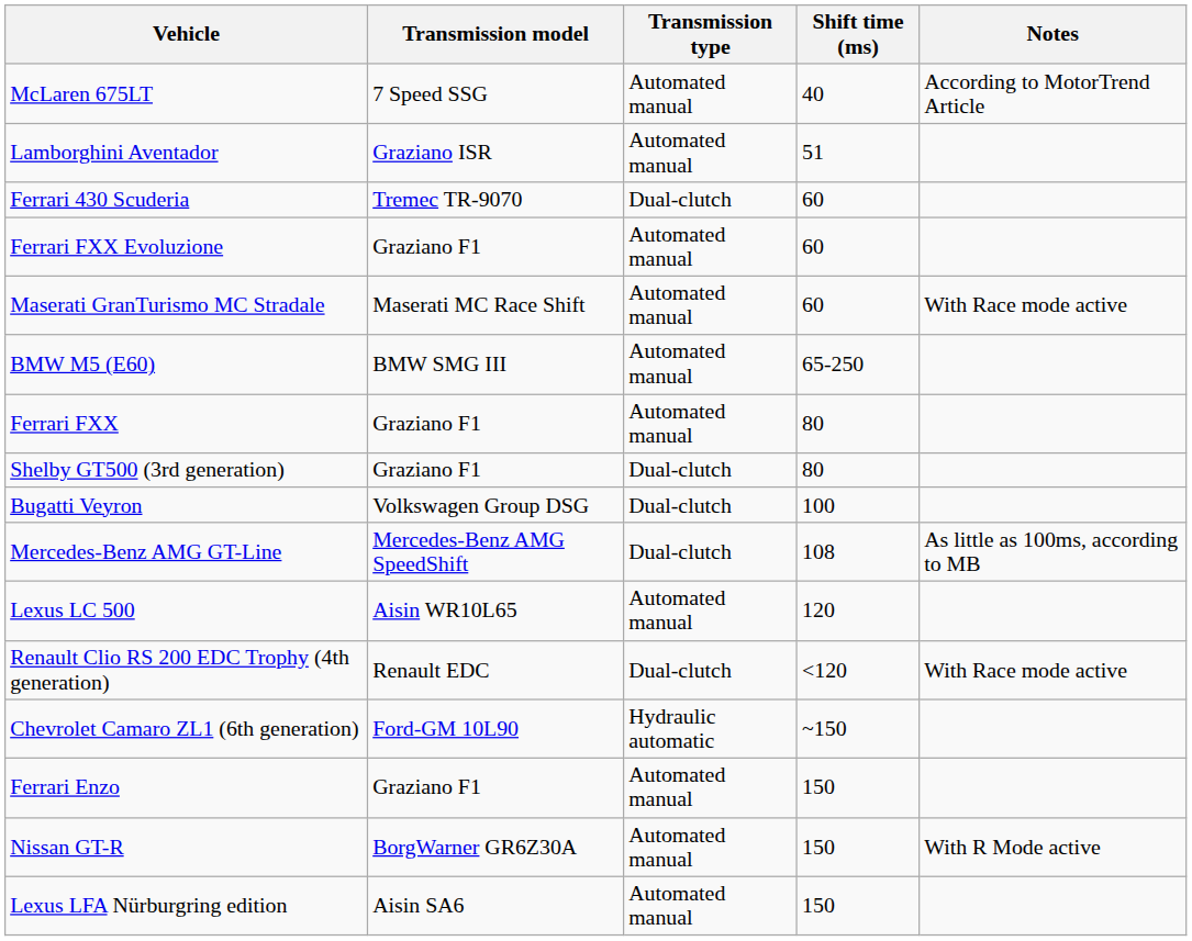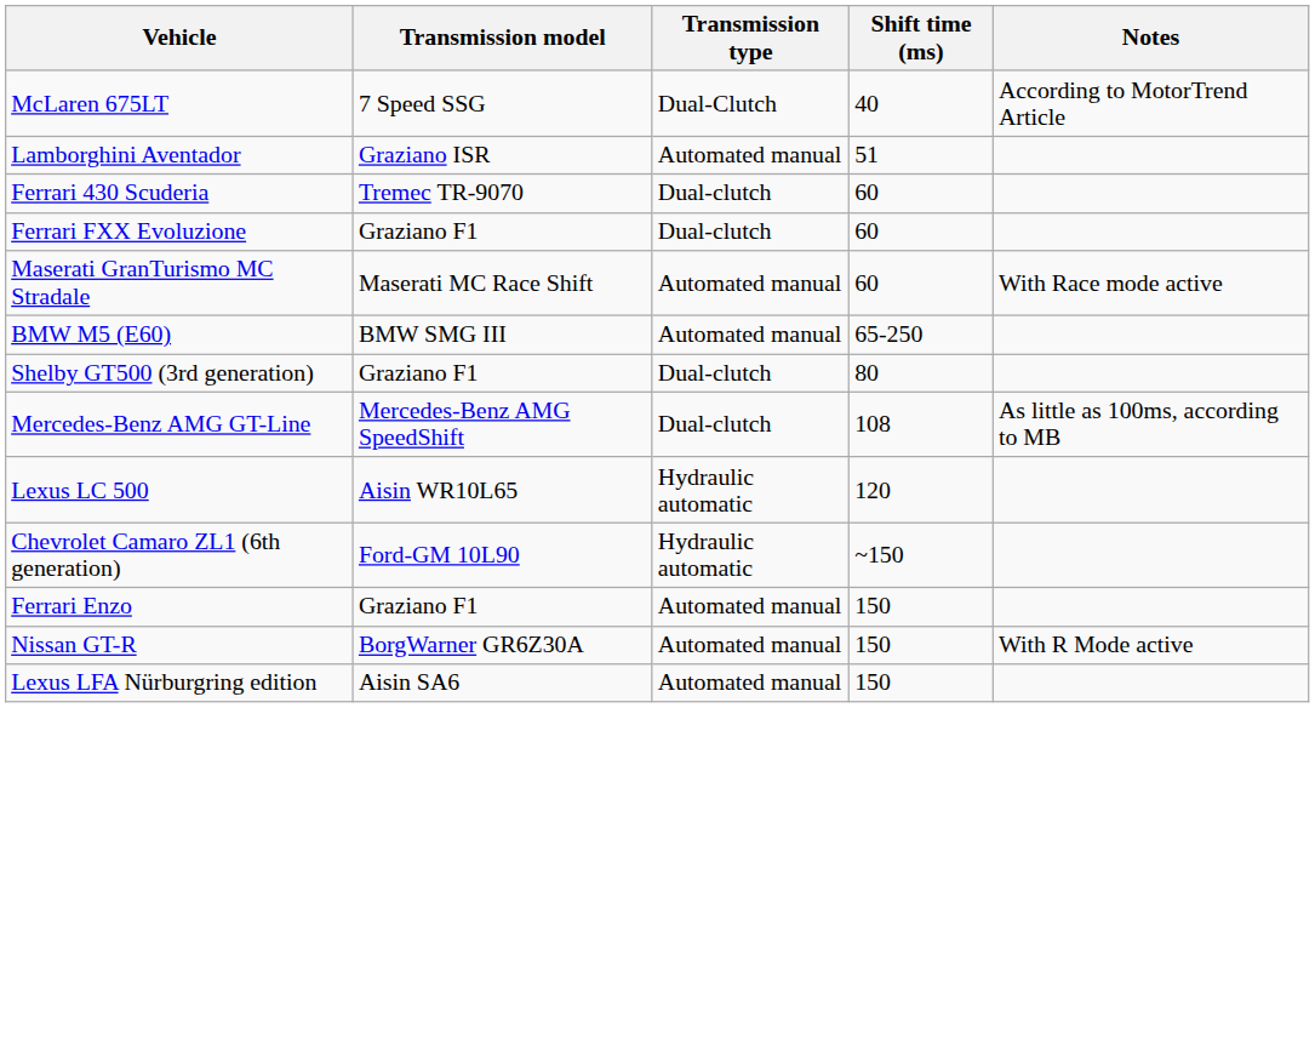 <table class="wikitable sortable">
 <tr>
 <th>Vehicle</th>
 <th>Transmission model</th>
 <th>Transmission type</th>
 <th>Shift time (ms)</th>
 <th>Notes</th>
 </tr>
 <tr>
 <td><a href='#'>McLaren 675LT</a></td>
 <td>7 Speed SSG</td>
-<td>Automated manual</td>
+<td>Dual-Clutch</td>
 <td>40</td>
 <td>According to MotorTrend Article</td>
 </tr>
 <tr>
 <td><a href='#'>Lamborghini Aventador</a></td>
 <td><a href='#'>Graziano</a> ISR</td>
 <td>Automated manual</td>
 <td>51</td>
 <td></td>
 </tr>
 <tr>
 <td><a href='#'>Ferrari 430 Scuderia</a></td>
 <td><a href='#'>Tremec</a> TR-9070</td>
 <td>Dual-clutch</td>
 <td>60</td>
 <td></td>
 </tr>
 <tr>
 <td><a href='#'>Ferrari FXX Evoluzione</a></td>
 <td>Graziano F1</td>
-<td>Automated manual</td>
+<td>Dual-clutch</td>
 <td>60</td>
 <td></td>
 </tr>
 <tr>
 <td><a href='#'>Maserati GranTurismo MC Stradale</a></td>
 <td>Maserati MC Race Shift</td>
 <td>Automated manual</td>
 <td>60</td>
 <td>With Race mode active</td>
 </tr>
 <tr>
 <td><a href='#'>BMW M5 (E60)</a></td>
 <td>BMW SMG III</td>
 <td>Automated manual</td>
 <td>65-250</td>
 <td></td>
 </tr>
 <tr>
-<td><a href='#'>Ferrari FXX</a></td>
-<td>Graziano F1</td>
-<td>Automated manual</td>
-<td>80</td>
-<td></td>
-</tr>
-<tr>
 <td><a href='#'>Shelby GT500</a> (3rd generation)</td>
 <td>Graziano F1</td>
 <td>Dual-clutch</td>
 <td>80</td>
-<td></td>
-</tr>
-<tr>
-<td><a href='#'>Bugatti Veyron</a></td>
-<td>Volkswagen Group DSG</td>
-<td>Dual-clutch</td>
-<td>100</td>
 <td></td>
 </tr>
 <tr>
 <td><a href='#'>Mercedes-Benz AMG GT-Line</a></td>
 <td><a href='#'>Mercedes-Benz AMG SpeedShift</a></td>
 <td>Dual-clutch</td>
 <td>108</td>
 <td>As little as 100ms, according to MB</td>
 </tr>
 <tr>
 <td><a href='#'>Lexus LC 500</a></td>
 <td><a href='#'>Aisin</a> WR10L65</td>
-<td>Automated manual</td>
+<td>Hydraulic automatic</td>
 <td>120</td>
 <td></td>
-</tr>
-<tr>
-<td><a href='#'>Renault Clio RS 200 EDC Trophy</a> (4th generation)</td>
-<td>Renault EDC</td>
-<td>Dual-clutch</td>
-<td><120</td>
-<td>With Race mode active</td>
 </tr>
 <tr>
 <td><a href='#'>Chevrolet Camaro ZL1</a> (6th generation)</td>
 <td><a href='#'>Ford-GM 10L90</a></td>
 <td>Hydraulic automatic</td>
 <td>~150</td>
 <td></td>
 </tr>
 <tr>
 <td><a href='#'>Ferrari Enzo</a></td>
 <td>Graziano F1</td>
 <td>Automated manual</td>
 <td>150</td>
 <td></td>
 </tr>
 <tr>
 <td><a href='#'>Nissan GT-R</a></td>
 <td><a href='#'>BorgWarner</a> GR6Z30A</td>
 <td>Automated manual</td>
 <td>150</td>
 <td>With R Mode active</td>
 </tr>
 <tr>
 <td><a href='#'>Lexus LFA</a> Nürburgring edition</td>
 <td>Aisin SA6</td>
 <td>Automated manual</td>
 <td>150</td>
 <td></td>
 </tr>
 </table>
